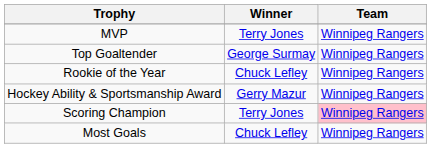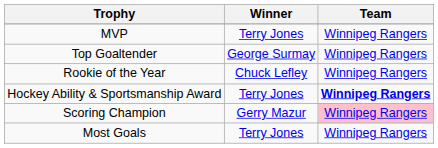 <table class="wikitable" style="text-align:center">
 <tr>
 <th>Trophy</th>
 <th>Winner</th>
 <th>Team</th>
 </tr>
 <tr align="center">
 </tr>
 <tr>
 <td>MVP</td>
 <td><a href='#'>Terry Jones</a></td>
 <td><a href='#'>Winnipeg Rangers</a></td>
 </tr>
 <tr>
 <td>Top Goaltender</td>
 <td><a href='#'>George Surmay</a></td>
 <td><a href='#'>Winnipeg Rangers</a></td>
 </tr>
 <tr>
 <td>Rookie of the Year</td>
 <td><a href='#'>Chuck Lefley</a></td>
 <td><a href='#'>Winnipeg Rangers</a></td>
 </tr>
 <tr>
 <td>Hockey Ability & Sportsmanship Award</td>
-<td><a href='#'>Gerry Mazur</a></td>
-<td><a href='#'>Winnipeg Rangers</a></td>
+<td><a href='#'>Terry Jones</a></td>
+<td><strong><a href='#'>Winnipeg Rangers</a></strong></td>
 </tr>
 <tr>
 <td>Scoring Champion</td>
-<td><a href='#'>Terry Jones</a></td>
+<td><a href='#'>Gerry Mazur</a></td>
 <td style="background: pink;"><a href='#'>Winnipeg Rangers</a></td>
 </tr>
 <tr>
 <td>Most Goals</td>
-<td><a href='#'>Chuck Lefley</a></td>
+<td><a href='#'>Terry Jones</a></td>
 <td><a href='#'>Winnipeg Rangers</a></td>
 </tr>
 </table>
